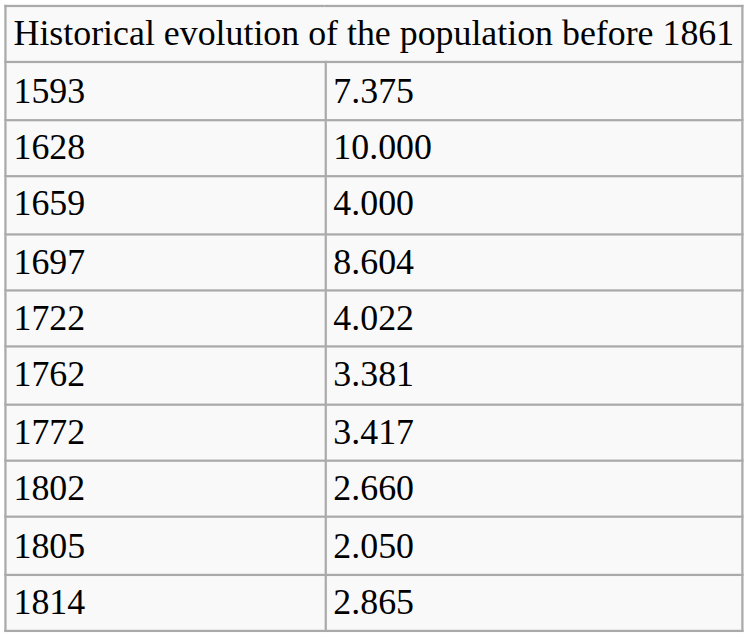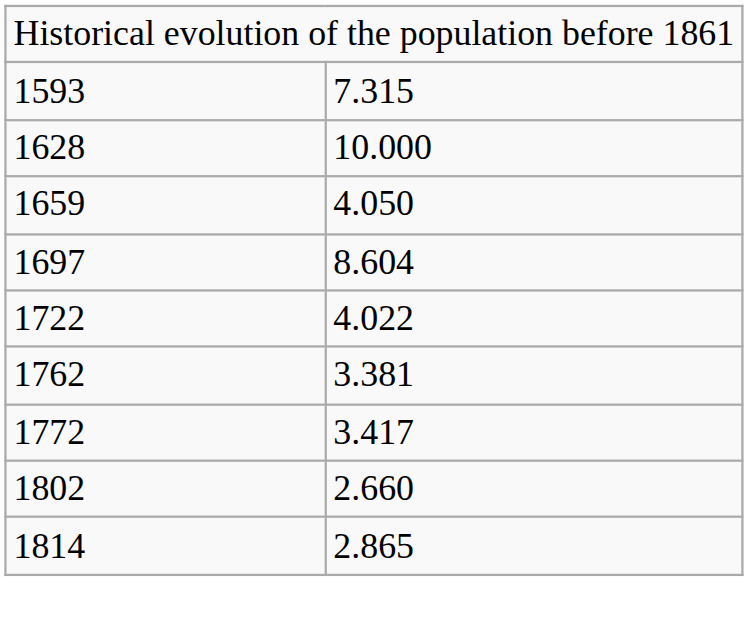 <table class="wikitable" style="float:right;">
 <tr>
 <td colspan="2" align="center">Historical evolution of the population before 1861</td>
 </tr>
 <tr>
 <td>1593</td>
-<td>7.375</td>
+<td>7.315</td>
 </tr>
 <tr>
 <td>1628</td>
 <td>10.000</td>
 </tr>
 <tr>
 <td>1659</td>
-<td>4.000</td>
+<td>4.050</td>
 </tr>
 <tr>
 <td>1697</td>
 <td>8.604</td>
 </tr>
 <tr>
 <td>1722</td>
 <td>4.022</td>
 </tr>
 <tr>
 <td>1762</td>
 <td>3.381</td>
 </tr>
 <tr>
 <td>1772</td>
 <td>3.417</td>
 </tr>
 <tr>
 <td>1802</td>
 <td>2.660</td>
 </tr>
 <tr>
-<td>1805</td>
-<td>2.050</td>
-</tr>
-<tr>
 <td>1814</td>
 <td>2.865</td>
 </tr>
 </table>
